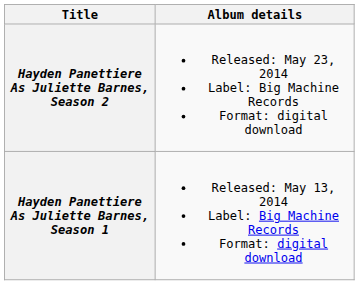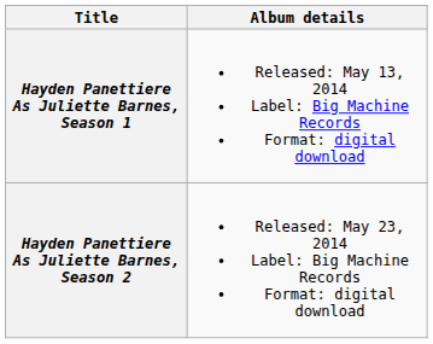 <table class="wikitable plainrowheaders" style="text-align:center;">
 <tr>
 <th scope="col" style="width:12em;">Title</th>
 <th scope="col" style="width:16em;">Album details</th>
 </tr>
 <tr>
+<th scope="row"><em>Hayden Panettiere As Juliette Barnes, Season 1</em></th>
+<td><br><ul><li>Released: May 13, 2014</li><li>Label: <a href='#'>Big Machine Records</a></li><li>Format: <a href='#'>digital download</a></li></ul></td>
+</tr>
+<tr>
 <th scope="row"><em>Hayden Panettiere As Juliette Barnes, Season 2</em></th>
 <td><br><ul><li>Released: May 23, 2014</li><li>Label: Big Machine Records</li><li>Format: digital download</li></ul></td>
 </tr>
-<tr>
-<th scope="row"><em>Hayden Panettiere As Juliette Barnes, Season 1</em></th>
-<td><br><ul><li>Released: May 13, 2014</li><li>Label: <a href='#'>Big Machine Records</a></li><li>Format: <a href='#'>digital download</a></li></ul></td>
-</tr>
 </table>
